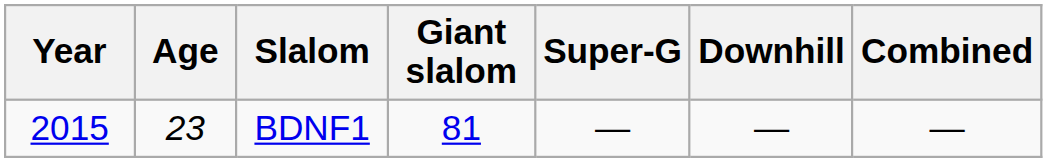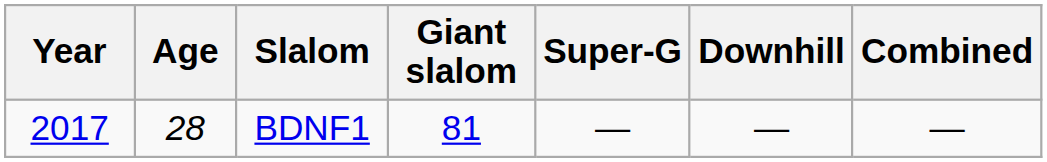 <table class=wikitable style="text-align:center">
 <tr>
 <th>  Year  </th>
 <th> Age </th>
 <th> Slalom </th>
 <th> Giant <br> slalom </th>
 <th>Super-G</th>
 <th>Downhill</th>
 <th>Combined</th>
 </tr>
 <tr>
-<td><a href='#'>2015</a></td>
-<td><em>23</em></td>
+<td><a href='#'>2017</a></td>
+<td><em>28</em></td>
 <td><a href='#'>BDNF1</a></td>
 <td><a href='#'>81</a></td>
 <td>—</td>
 <td>—</td>
 <td>—</td>
 </tr>
 </table>
